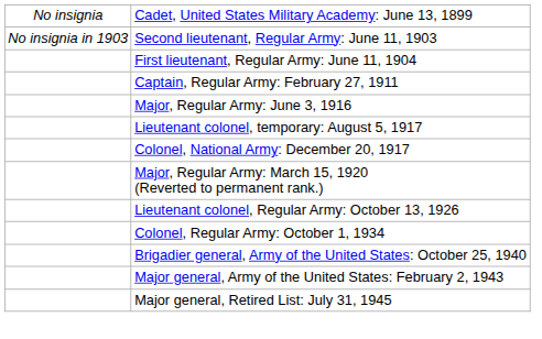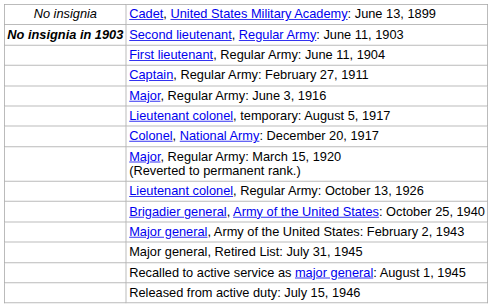 <table class="wikitable" style="background:white">
 <tr>
 <td align="center"><em>No insignia</em></td>
 <td><a href='#'>Cadet</a>, <a href='#'>United States Military Academy</a>: June 13, 1899</td>
 </tr>
 <tr>
-<td align="center"><em>No insignia in 1903</em></td>
+<td align="center"><strong><em>No insignia in 1903</em></strong></td>
 <td><a href='#'>Second lieutenant</a>, <a href='#'>Regular Army</a>: June 11, 1903</td>
 </tr>
 <tr>
 <td align="center"></td>
 <td><a href='#'>First lieutenant</a>, Regular Army: June 11, 1904</td>
 </tr>
 <tr>
 <td align="center"></td>
 <td><a href='#'>Captain</a>, Regular Army: February 27, 1911</td>
 </tr>
 <tr>
 <td align="center"></td>
 <td><a href='#'>Major</a>, Regular Army: June 3, 1916</td>
 </tr>
 <tr>
 <td align="center"></td>
 <td><a href='#'>Lieutenant colonel</a>, temporary: August 5, 1917</td>
 </tr>
 <tr>
 <td align="center"></td>
 <td><a href='#'>Colonel</a>, <a href='#'>National Army</a>: December 20, 1917</td>
 </tr>
 <tr>
 <td align="center"></td>
 <td><a href='#'>Major</a>, Regular Army: March 15, 1920<br>(Reverted to permanent rank.)</td>
 </tr>
 <tr>
 <td align="center"></td>
 <td><a href='#'>Lieutenant colonel</a>, Regular Army: October 13, 1926</td>
 </tr>
 <tr>
 <td align="center"></td>
-<td><a href='#'>Colonel</a>, Regular Army: October 1, 1934</td>
-</tr>
-<tr>
-<td align="center"></td>
 <td><a href='#'>Brigadier general</a>, <a href='#'>Army of the United States</a>: October 25, 1940</td>
 </tr>
 <tr>
 <td align="center"></td>
 <td><a href='#'>Major general</a>, Army of the United States: February 2, 1943</td>
 </tr>
 <tr>
 <td align="center"></td>
 <td>Major general, Retired List: July 31, 1945</td>
 </tr>
+<tr>
+<td align="center"></td>
+<td>Recalled to active service as <a href='#'>major general</a>: August 1, 1945</td>
+</tr>
+<tr>
+<td align="center"></td>
+<td>Released from active duty: July 15, 1946</td>
+</tr>
 </table>
